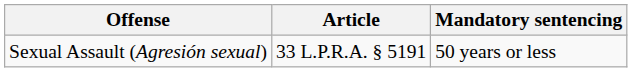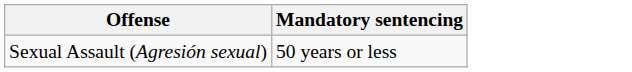 <table class="wikitable">
 <tr>
 <th>Offense</th>
-<th>Article</th>
 <th>Mandatory sentencing</th>
 </tr>
 <tr>
 <td>Sexual Assault (<em><span>Agresión sexual</span></em>)</td>
-<td>33 L.P.R.A. § 5191</td>
 <td>50 years or less</td>
 </tr>
 </table>
